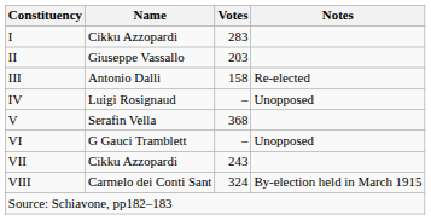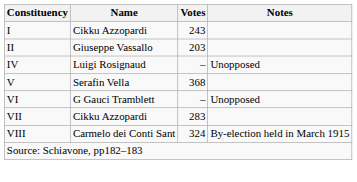 <table class=wikitable style=text-align:left>
 <tr>
 <th>Constituency</th>
 <th>Name</th>
 <th>Votes</th>
 <th>Notes</th>
 </tr>
 <tr>
 <td>I</td>
 <td>Cikku Azzopardi</td>
-<td align=right>283</td>
+<td align=right>243</td>
 <td></td>
 </tr>
 <tr>
 <td>II</td>
 <td>Giuseppe Vassallo</td>
 <td align=right>203</td>
 <td></td>
-</tr>
-<tr>
-<td>III</td>
-<td>Antonio Dalli</td>
-<td align=right>158</td>
-<td>Re-elected</td>
 </tr>
 <tr>
 <td>IV</td>
 <td>Luigi Rosignaud</td>
 <td align=right>–</td>
 <td>Unopposed</td>
 </tr>
 <tr>
 <td>V</td>
 <td>Serafin Vella</td>
 <td align=right>368</td>
 <td></td>
 </tr>
 <tr>
 <td>VI</td>
 <td>G Gauci Tramblett</td>
 <td align=right>–</td>
 <td>Unopposed</td>
 </tr>
 <tr>
 <td>VII</td>
 <td>Cikku Azzopardi</td>
-<td align=right>243</td>
+<td align=right>283</td>
 <td></td>
 </tr>
 <tr>
 <td>VIII</td>
 <td>Carmelo dei Conti Sant</td>
 <td align=right>324</td>
 <td>By-election held in March 1915</td>
 </tr>
 <tr>
 <td colspan=4>Source: Schiavone, pp182–183</td>
 </tr>
 </table>
